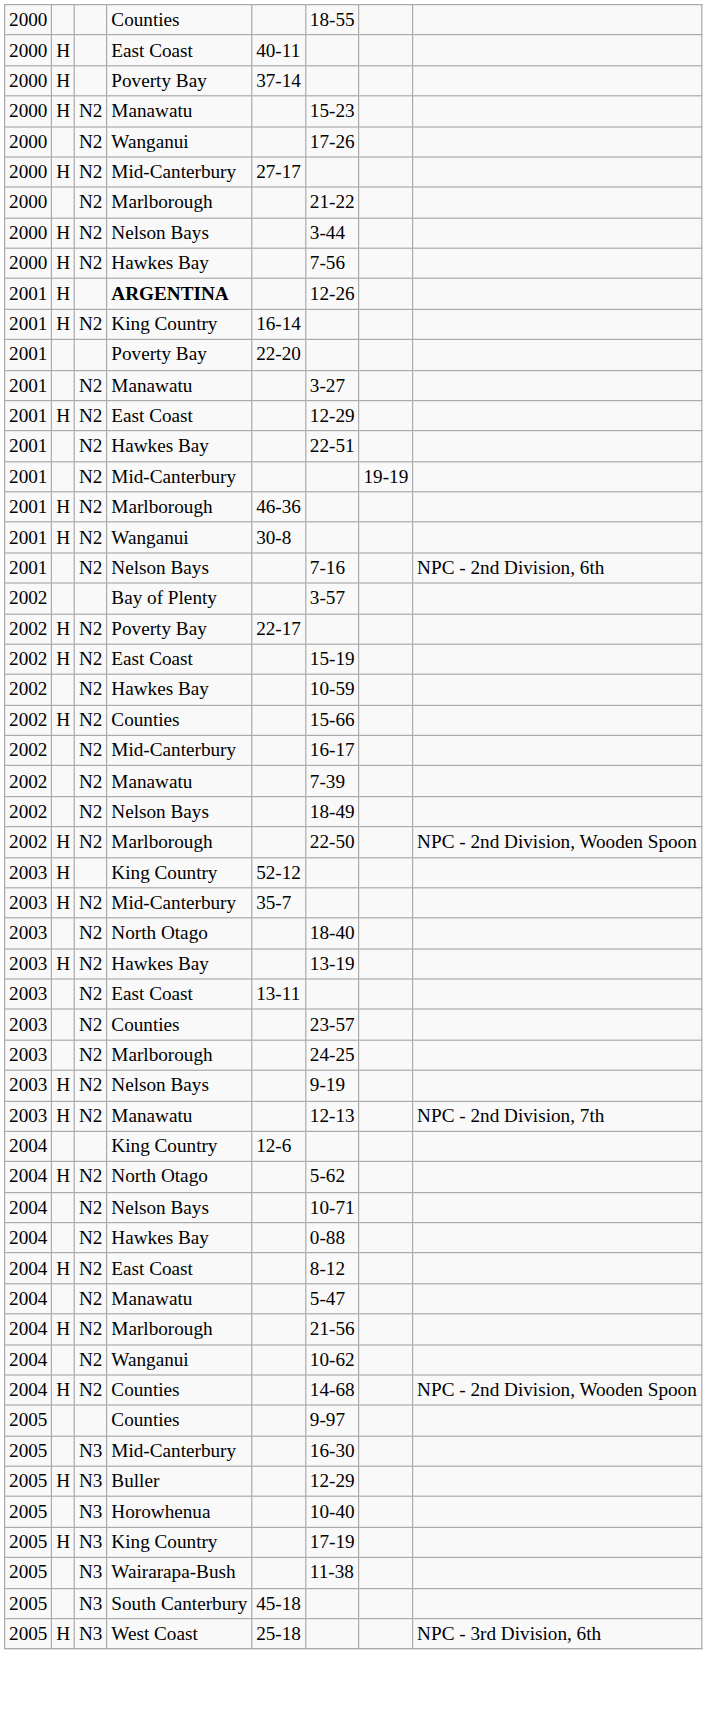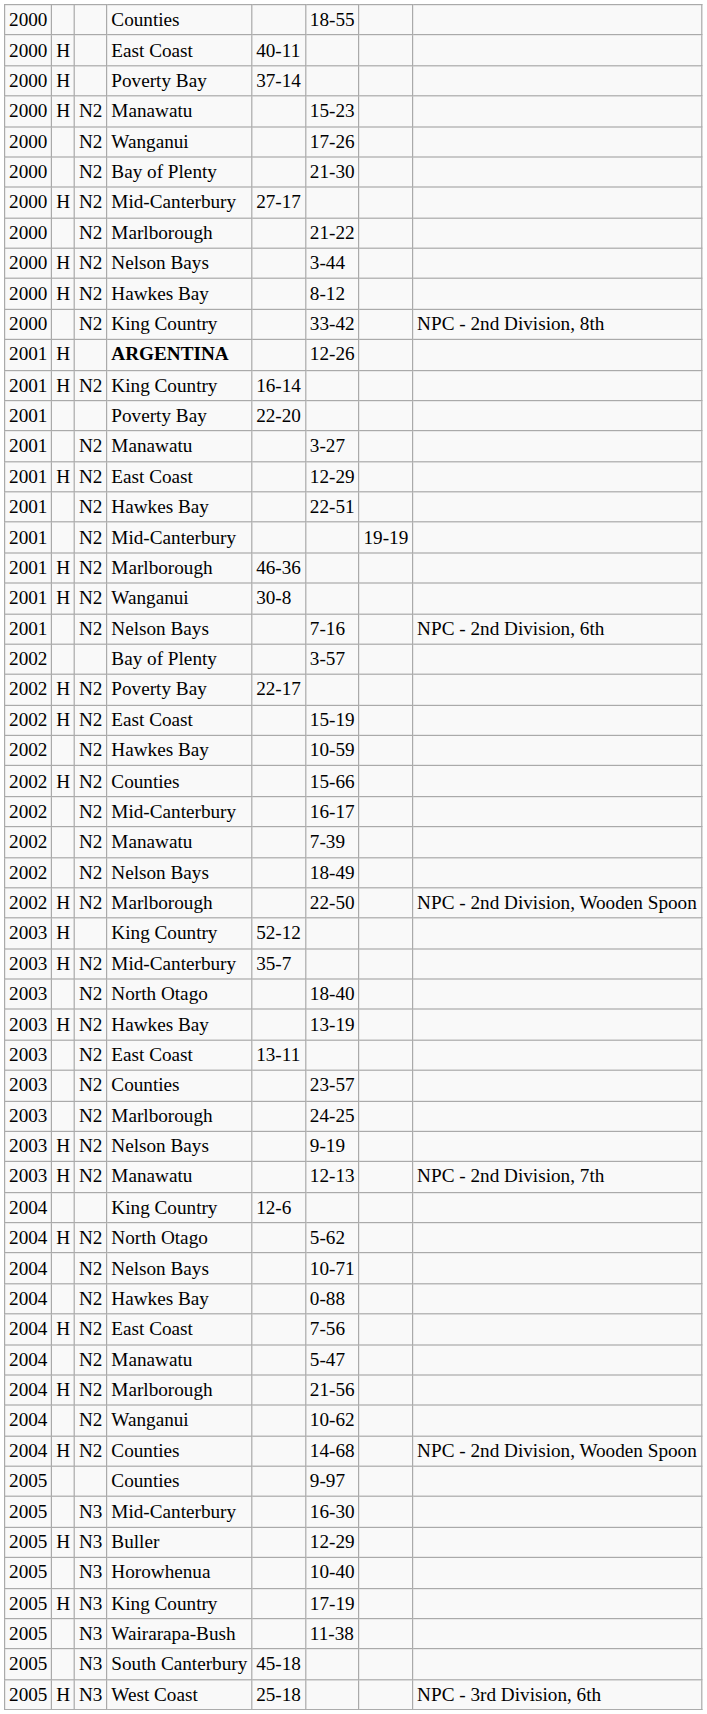 <table class="wikitable">
 <tr>
 <td>2000</td>
 <td></td>
 <td></td>
 <td>Counties</td>
 <td></td>
 <td>18-55</td>
 <td></td>
 <td></td>
 </tr>
 <tr>
 <td>2000</td>
 <td>H</td>
 <td></td>
 <td>East Coast</td>
 <td>40-11</td>
 <td></td>
 <td></td>
 <td></td>
 </tr>
 <tr>
 <td>2000</td>
 <td>H</td>
 <td></td>
 <td>Poverty Bay</td>
 <td>37-14</td>
 <td></td>
 <td></td>
 <td></td>
 </tr>
 <tr>
 <td>2000</td>
 <td>H</td>
 <td>N2</td>
 <td>Manawatu</td>
 <td></td>
 <td>15-23</td>
 <td></td>
 <td></td>
 </tr>
 <tr>
 <td>2000</td>
 <td></td>
 <td>N2</td>
 <td>Wanganui</td>
 <td></td>
 <td>17-26</td>
 <td></td>
 <td></td>
 </tr>
 <tr>
 <td>2000</td>
+<td></td>
+<td>N2</td>
+<td>Bay of Plenty</td>
+<td></td>
+<td>21-30</td>
+<td></td>
+<td></td>
+</tr>
+<tr>
+<td>2000</td>
 <td>H</td>
 <td>N2</td>
 <td>Mid-Canterbury</td>
 <td>27-17</td>
 <td></td>
 <td></td>
 <td></td>
 </tr>
 <tr>
 <td>2000</td>
 <td></td>
 <td>N2</td>
 <td>Marlborough</td>
 <td></td>
 <td>21-22</td>
 <td></td>
 <td></td>
 </tr>
 <tr>
 <td>2000</td>
 <td>H</td>
 <td>N2</td>
 <td>Nelson Bays</td>
 <td></td>
 <td>3-44</td>
 <td></td>
 <td></td>
 </tr>
 <tr>
 <td>2000</td>
 <td>H</td>
 <td>N2</td>
 <td>Hawkes Bay</td>
 <td></td>
-<td>7-56</td>
+<td>8-12</td>
 <td></td>
 <td></td>
+</tr>
+<tr>
+<td>2000</td>
+<td></td>
+<td>N2</td>
+<td>King Country</td>
+<td></td>
+<td>33-42</td>
+<td></td>
+<td>NPC - 2nd Division,  8th</td>
 </tr>
 <tr>
 <td>2001</td>
 <td>H</td>
 <td></td>
 <td><strong>ARGENTINA</strong></td>
 <td></td>
 <td>12-26</td>
 <td></td>
 <td></td>
 </tr>
 <tr>
 <td>2001</td>
 <td>H</td>
 <td>N2</td>
 <td>King Country</td>
 <td>16-14</td>
 <td></td>
 <td></td>
 <td></td>
 </tr>
 <tr>
 <td>2001</td>
 <td></td>
 <td></td>
 <td>Poverty Bay</td>
 <td>22-20</td>
 <td></td>
 <td></td>
 <td></td>
 </tr>
 <tr>
 <td>2001</td>
 <td></td>
 <td>N2</td>
 <td>Manawatu</td>
 <td></td>
 <td>3-27</td>
 <td></td>
 <td></td>
 </tr>
 <tr>
 <td>2001</td>
 <td>H</td>
 <td>N2</td>
 <td>East Coast</td>
 <td></td>
 <td>12-29</td>
 <td></td>
 <td></td>
 </tr>
 <tr>
 <td>2001</td>
 <td></td>
 <td>N2</td>
 <td>Hawkes Bay</td>
 <td></td>
 <td>22-51</td>
 <td></td>
 <td></td>
 </tr>
 <tr>
 <td>2001</td>
 <td></td>
 <td>N2</td>
 <td>Mid-Canterbury</td>
 <td></td>
 <td></td>
 <td>19-19</td>
 <td></td>
 </tr>
 <tr>
 <td>2001</td>
 <td>H</td>
 <td>N2</td>
 <td>Marlborough</td>
 <td>46-36</td>
 <td></td>
 <td></td>
 <td></td>
 </tr>
 <tr>
 <td>2001</td>
 <td>H</td>
 <td>N2</td>
 <td>Wanganui</td>
 <td>30-8</td>
 <td></td>
 <td></td>
 <td></td>
 </tr>
 <tr>
 <td>2001</td>
 <td></td>
 <td>N2</td>
 <td>Nelson Bays</td>
 <td></td>
 <td>7-16</td>
 <td></td>
 <td>NPC - 2nd Division,  6th</td>
 </tr>
 <tr>
 <td>2002</td>
 <td></td>
 <td></td>
 <td>Bay of Plenty</td>
 <td></td>
 <td>3-57</td>
 <td></td>
 <td></td>
 </tr>
 <tr>
 <td>2002</td>
 <td>H</td>
 <td>N2</td>
 <td>Poverty Bay</td>
 <td>22-17</td>
 <td></td>
 <td></td>
 <td></td>
 </tr>
 <tr>
 <td>2002</td>
 <td>H</td>
 <td>N2</td>
 <td>East Coast</td>
 <td></td>
 <td>15-19</td>
 <td></td>
 <td></td>
 </tr>
 <tr>
 <td>2002</td>
 <td></td>
 <td>N2</td>
 <td>Hawkes Bay</td>
 <td></td>
 <td>10-59</td>
 <td></td>
 <td></td>
 </tr>
 <tr>
 <td>2002</td>
 <td>H</td>
 <td>N2</td>
 <td>Counties</td>
 <td></td>
 <td>15-66</td>
 <td></td>
 <td></td>
 </tr>
 <tr>
 <td>2002</td>
 <td></td>
 <td>N2</td>
 <td>Mid-Canterbury</td>
 <td></td>
 <td>16-17</td>
 <td></td>
 <td></td>
 </tr>
 <tr>
 <td>2002</td>
 <td></td>
 <td>N2</td>
 <td>Manawatu</td>
 <td></td>
 <td>7-39</td>
 <td></td>
 <td></td>
 </tr>
 <tr>
 <td>2002</td>
 <td></td>
 <td>N2</td>
 <td>Nelson Bays</td>
 <td></td>
 <td>18-49</td>
 <td></td>
 <td></td>
 </tr>
 <tr>
 <td>2002</td>
 <td>H</td>
 <td>N2</td>
 <td>Marlborough</td>
 <td></td>
 <td>22-50</td>
 <td></td>
 <td>NPC - 2nd Division,  Wooden Spoon</td>
 </tr>
 <tr>
 <td>2003</td>
 <td>H</td>
 <td></td>
 <td>King Country</td>
 <td>52-12</td>
 <td></td>
 <td></td>
 <td></td>
 </tr>
 <tr>
 <td>2003</td>
 <td>H</td>
 <td>N2</td>
 <td>Mid-Canterbury</td>
 <td>35-7</td>
 <td></td>
 <td></td>
 <td></td>
 </tr>
 <tr>
 <td>2003</td>
 <td></td>
 <td>N2</td>
 <td>North Otago</td>
 <td></td>
 <td>18-40</td>
 <td></td>
 <td></td>
 </tr>
 <tr>
 <td>2003</td>
 <td>H</td>
 <td>N2</td>
 <td>Hawkes Bay</td>
 <td></td>
 <td>13-19</td>
 <td></td>
 <td></td>
 </tr>
 <tr>
 <td>2003</td>
 <td></td>
 <td>N2</td>
 <td>East Coast</td>
 <td>13-11</td>
 <td></td>
 <td></td>
 <td></td>
 </tr>
 <tr>
 <td>2003</td>
 <td></td>
 <td>N2</td>
 <td>Counties</td>
 <td></td>
 <td>23-57</td>
 <td></td>
 <td></td>
 </tr>
 <tr>
 <td>2003</td>
 <td></td>
 <td>N2</td>
 <td>Marlborough</td>
 <td></td>
 <td>24-25</td>
 <td></td>
 <td></td>
 </tr>
 <tr>
 <td>2003</td>
 <td>H</td>
 <td>N2</td>
 <td>Nelson Bays</td>
 <td></td>
 <td>9-19</td>
 <td></td>
 <td></td>
 </tr>
 <tr>
 <td>2003</td>
 <td>H</td>
 <td>N2</td>
 <td>Manawatu</td>
 <td></td>
 <td>12-13</td>
 <td></td>
 <td>NPC - 2nd Division,  7th</td>
 </tr>
 <tr>
 <td>2004</td>
 <td></td>
 <td></td>
 <td>King Country</td>
 <td>12-6</td>
 <td></td>
 <td></td>
 <td></td>
 </tr>
 <tr>
 <td>2004</td>
 <td>H</td>
 <td>N2</td>
 <td>North Otago</td>
 <td></td>
 <td>5-62</td>
 <td></td>
 <td></td>
 </tr>
 <tr>
 <td>2004</td>
 <td></td>
 <td>N2</td>
 <td>Nelson Bays</td>
 <td></td>
 <td>10-71</td>
 <td></td>
 <td></td>
 </tr>
 <tr>
 <td>2004</td>
 <td></td>
 <td>N2</td>
 <td>Hawkes Bay</td>
 <td></td>
 <td>0-88</td>
 <td></td>
 <td></td>
 </tr>
 <tr>
 <td>2004</td>
 <td>H</td>
 <td>N2</td>
 <td>East Coast</td>
 <td></td>
-<td>8-12</td>
+<td>7-56</td>
 <td></td>
 <td></td>
 </tr>
 <tr>
 <td>2004</td>
 <td></td>
 <td>N2</td>
 <td>Manawatu</td>
 <td></td>
 <td>5-47</td>
 <td></td>
 <td></td>
 </tr>
 <tr>
 <td>2004</td>
 <td>H</td>
 <td>N2</td>
 <td>Marlborough</td>
 <td></td>
 <td>21-56</td>
 <td></td>
 <td></td>
 </tr>
 <tr>
 <td>2004</td>
 <td></td>
 <td>N2</td>
 <td>Wanganui</td>
 <td></td>
 <td>10-62</td>
 <td></td>
 <td></td>
 </tr>
 <tr>
 <td>2004</td>
 <td>H</td>
 <td>N2</td>
 <td>Counties</td>
 <td></td>
 <td>14-68</td>
 <td></td>
 <td>NPC - 2nd Division,  Wooden Spoon</td>
 </tr>
 <tr>
 <td>2005</td>
 <td></td>
 <td></td>
 <td>Counties</td>
 <td></td>
 <td>9-97</td>
 <td></td>
 <td></td>
 </tr>
 <tr>
 <td>2005</td>
 <td></td>
 <td>N3</td>
 <td>Mid-Canterbury</td>
 <td></td>
 <td>16-30</td>
 <td></td>
 <td></td>
 </tr>
 <tr>
 <td>2005</td>
 <td>H</td>
 <td>N3</td>
 <td>Buller</td>
 <td></td>
 <td>12-29</td>
 <td></td>
 <td></td>
 </tr>
 <tr>
 <td>2005</td>
 <td></td>
 <td>N3</td>
 <td>Horowhenua</td>
 <td></td>
 <td>10-40</td>
 <td></td>
 <td></td>
 </tr>
 <tr>
 <td>2005</td>
 <td>H</td>
 <td>N3</td>
 <td>King Country</td>
 <td></td>
 <td>17-19</td>
 <td></td>
 <td></td>
 </tr>
 <tr>
 <td>2005</td>
 <td></td>
 <td>N3</td>
 <td>Wairarapa-Bush</td>
 <td></td>
 <td>11-38</td>
 <td></td>
 <td></td>
 </tr>
 <tr>
 <td>2005</td>
 <td></td>
 <td>N3</td>
 <td>South Canterbury</td>
 <td>45-18</td>
 <td></td>
 <td></td>
 <td></td>
 </tr>
 <tr>
 <td>2005</td>
 <td>H</td>
 <td>N3</td>
 <td>West Coast</td>
 <td>25-18</td>
 <td></td>
 <td></td>
 <td>NPC - 3rd Division,  6th</td>
 </tr>
 <tr>
 </tr>
 </table>
